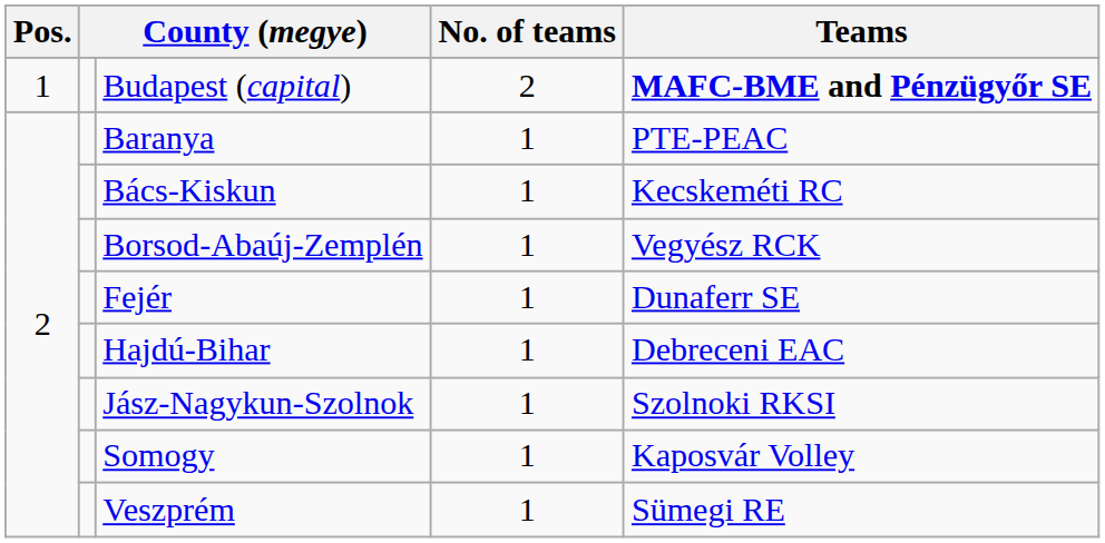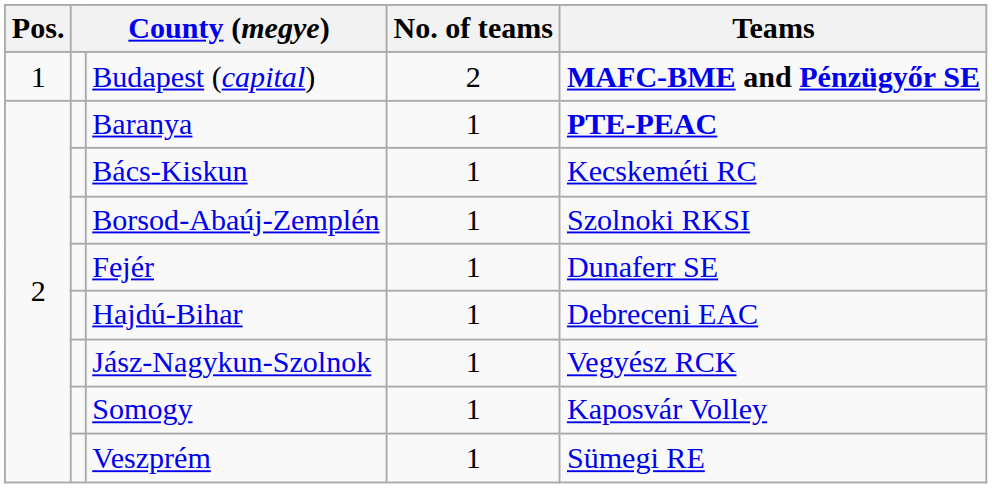 <table class="wikitable">
 <tr>
 <th>Pos.</th>
 <th colspan="2"><a href='#'>County</a> (<em>megye</em>)</th>
 <th>No. of teams</th>
 <th>Teams</th>
 </tr>
 <tr>
 <td rowspan="1" align="center">1</td>
 <td align=center></td>
 <td><a href='#'>Budapest</a> (<em><a href='#'>capital</a></em>)</td>
 <td align="center">2</td>
 <td><strong><a href='#'>MAFC-BME</a> and <a href='#'>Pénzügyőr SE</a></strong></td>
 </tr>
 <tr>
 <td rowspan="8" align="center">2</td>
 <td align=center></td>
 <td><a href='#'>Baranya</a></td>
 <td align="center">1</td>
-<td><a href='#'>PTE-PEAC</a></td>
+<td><strong><a href='#'>PTE-PEAC</a></strong></td>
 </tr>
 <tr>
 <td align=center></td>
 <td><a href='#'>Bács-Kiskun</a></td>
 <td align="center">1</td>
 <td><a href='#'>Kecskeméti RC</a></td>
 </tr>
 <tr>
 <td align=center></td>
 <td><a href='#'>Borsod-Abaúj-Zemplén</a></td>
 <td align="center">1</td>
-<td><a href='#'>Vegyész RCK</a></td>
+<td><a href='#'>Szolnoki RKSI</a></td>
 </tr>
 <tr>
 <td align=center></td>
 <td><a href='#'>Fejér</a></td>
 <td align="center">1</td>
 <td><a href='#'>Dunaferr SE</a></td>
 </tr>
 <tr>
 <td align=center></td>
 <td><a href='#'>Hajdú-Bihar</a></td>
 <td align="center">1</td>
 <td><a href='#'>Debreceni EAC</a></td>
 </tr>
 <tr>
 <td align=center></td>
 <td><a href='#'>Jász-Nagykun-Szolnok</a></td>
 <td align="center">1</td>
-<td><a href='#'>Szolnoki RKSI</a></td>
+<td><a href='#'>Vegyész RCK</a></td>
 </tr>
 <tr>
 <td align=center></td>
 <td><a href='#'>Somogy</a></td>
 <td align="center">1</td>
 <td><a href='#'>Kaposvár Volley</a></td>
 </tr>
 <tr>
 <td align=center></td>
 <td><a href='#'>Veszprém</a></td>
 <td align="center">1</td>
 <td><a href='#'>Sümegi RE</a></td>
 </tr>
 </table>
